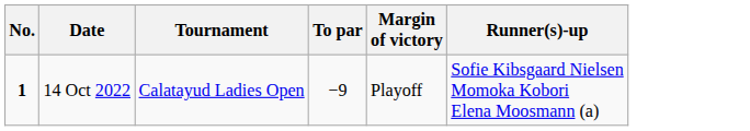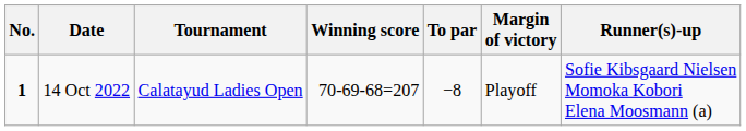 <table class="wikitable" style="font-size:95%;">
 <tr>
 <th>No.</th>
 <th>Date</th>
 <th>Tournament</th>
+<th>Winning score</th>
 <th>To par</th>
 <th>Margin<br>of victory</th>
 <th>Runner(s)-up</th>
 </tr>
 <tr>
 <td align=center><strong>1</strong></td>
 <td align=right>14 Oct <a href='#'>2022</a></td>
 <td><a href='#'>Calatayud Ladies Open</a></td>
-<td align=center>−9</td>
+<td align=right>70-69-68=207</td>
+<td align=center>−8</td>
 <td>Playoff</td>
 <td> <a href='#'>Sofie Kibsgaard Nielsen</a><br> <a href='#'>Momoka Kobori</a><br> <a href='#'>Elena Moosmann</a> (a)</td>
 </tr>
 </table>
